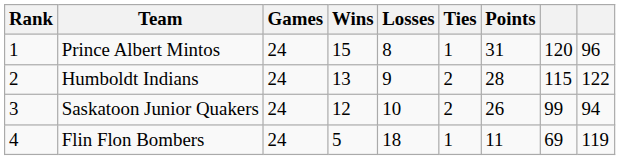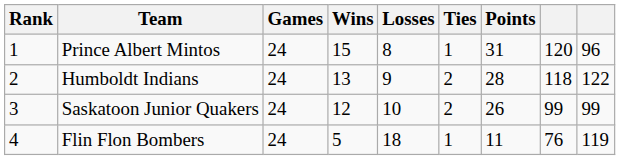 <table class="wikitable">
 <tr>
 <th>Rank</th>
 <th>Team</th>
 <th>Games</th>
 <th>Wins</th>
 <th>Losses</th>
 <th>Ties</th>
 <th>Points</th>
 <th></th>
 <th></th>
 </tr>
 <tr>
 <td>1</td>
 <td>Prince Albert Mintos</td>
 <td>24</td>
 <td>15</td>
 <td>8</td>
 <td>1</td>
 <td>31</td>
 <td>120</td>
 <td>96</td>
 </tr>
 <tr>
 <td>2</td>
 <td>Humboldt Indians</td>
 <td>24</td>
 <td>13</td>
 <td>9</td>
 <td>2</td>
 <td>28</td>
-<td>115</td>
+<td>118</td>
 <td>122</td>
 </tr>
 <tr>
 <td>3</td>
 <td>Saskatoon Junior Quakers</td>
 <td>24</td>
 <td>12</td>
 <td>10</td>
 <td>2</td>
 <td>26</td>
 <td>99</td>
-<td>94</td>
+<td>99</td>
 </tr>
 <tr>
 <td>4</td>
 <td>Flin Flon Bombers</td>
 <td>24</td>
 <td>5</td>
 <td>18</td>
 <td>1</td>
 <td>11</td>
-<td>69</td>
+<td>76</td>
 <td>119</td>
 </tr>
 </table>
